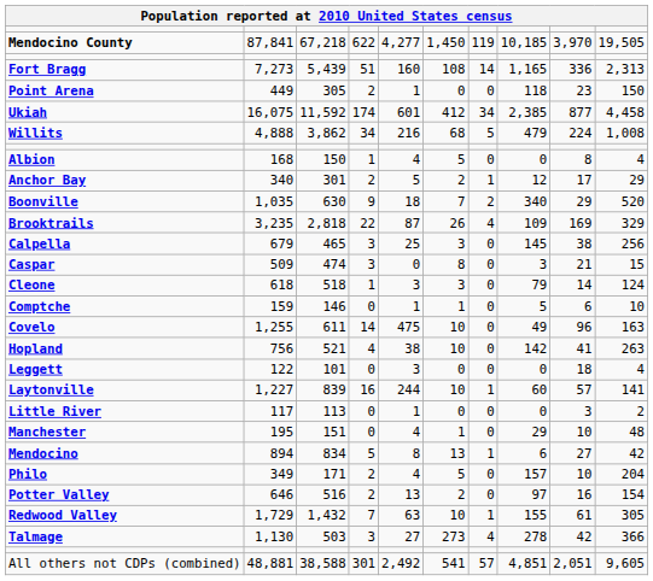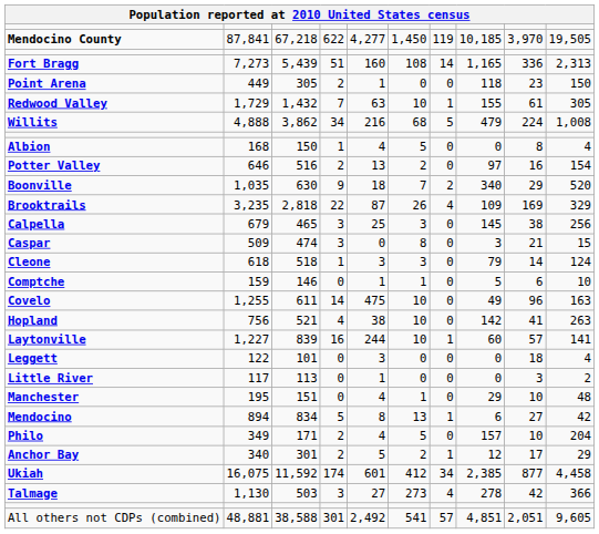 <table class="wikitable collapsible collapsed">
 <tr>
 <th colspan=10>Population reported at <a href='#'>2010 United States census</a></th>
 </tr>
 <tr>
 <td></td>
 <td></td>
 <td></td>
 <td></td>
 <td></td>
 <td></td>
 <td></td>
 <td></td>
 <td></td>
 <td></td>
 </tr>
 <tr>
 <td><strong> Mendocino County</strong></td>
 <td align="right">87,841</td>
 <td align="right">67,218</td>
 <td align="right">622</td>
 <td align="right">4,277</td>
 <td align="right">1,450</td>
 <td align="right">119</td>
 <td align="right">10,185</td>
 <td align="right">3,970</td>
 <td align="right">19,505</td>
 </tr>
 <tr>
 <td></td>
 <td></td>
 <td></td>
 <td></td>
 <td></td>
 <td></td>
 <td></td>
 <td></td>
 <td></td>
 <td></td>
 </tr>
 <tr>
 <td><strong><a href='#'>Fort Bragg</a></strong></td>
 <td align="right">7,273</td>
 <td align="right">5,439</td>
 <td align="right">51</td>
 <td align="right">160</td>
 <td align="right">108</td>
 <td align="right">14</td>
 <td align="right">1,165</td>
 <td align="right">336</td>
 <td align="right">2,313</td>
 </tr>
 <tr>
 <td><strong><a href='#'>Point Arena</a></strong></td>
 <td align="right">449</td>
 <td align="right">305</td>
 <td align="right">2</td>
 <td align="right">1</td>
 <td align="right">0</td>
 <td align="right">0</td>
 <td align="right">118</td>
 <td align="right">23</td>
 <td align="right">150</td>
 </tr>
 <tr>
-<td><strong><a href='#'>Ukiah</a></strong></td>
-<td align="right">16,075</td>
-<td align="right">11,592</td>
-<td align="right">174</td>
-<td align="right">601</td>
-<td align="right">412</td>
-<td align="right">34</td>
-<td align="right">2,385</td>
-<td align="right">877</td>
-<td align="right">4,458</td>
+<td><strong><a href='#'>Redwood Valley</a></strong></td>
+<td align="right">1,729</td>
+<td align="right">1,432</td>
+<td align="right">7</td>
+<td align="right">63</td>
+<td align="right">10</td>
+<td align="right">1</td>
+<td align="right">155</td>
+<td align="right">61</td>
+<td align="right">305</td>
 </tr>
 <tr>
 <td><strong><a href='#'>Willits</a></strong></td>
 <td align="right">4,888</td>
 <td align="right">3,862</td>
 <td align="right">34</td>
 <td align="right">216</td>
 <td align="right">68</td>
 <td align="right">5</td>
 <td align="right">479</td>
 <td align="right">224</td>
 <td align="right">1,008</td>
 </tr>
 <tr>
 <td></td>
 <td></td>
 <td></td>
 <td></td>
 <td></td>
 <td></td>
 <td></td>
 <td></td>
 <td></td>
 <td></td>
 </tr>
 <tr>
 <td><strong><a href='#'>Albion</a></strong></td>
 <td align="right">168</td>
 <td align="right">150</td>
 <td align="right">1</td>
 <td align="right">4</td>
 <td align="right">5</td>
 <td align="right">0</td>
 <td align="right">0</td>
 <td align="right">8</td>
 <td align="right">4</td>
 </tr>
 <tr>
-<td><strong><a href='#'>Anchor Bay</a></strong></td>
-<td align="right">340</td>
-<td align="right">301</td>
+<td><strong><a href='#'>Potter Valley</a></strong></td>
+<td align="right">646</td>
+<td align="right">516</td>
 <td align="right">2</td>
-<td align="right">5</td>
+<td align="right">13</td>
 <td align="right">2</td>
-<td align="right">1</td>
-<td align="right">12</td>
-<td align="right">17</td>
-<td align="right">29</td>
+<td align="right">0</td>
+<td align="right">97</td>
+<td align="right">16</td>
+<td align="right">154</td>
 </tr>
 <tr>
 <td><strong><a href='#'>Boonville</a></strong></td>
 <td align="right">1,035</td>
 <td align="right">630</td>
 <td align="right">9</td>
 <td align="right">18</td>
 <td align="right">7</td>
 <td align="right">2</td>
 <td align="right">340</td>
 <td align="right">29</td>
 <td align="right">520</td>
 </tr>
 <tr>
 <td><strong><a href='#'>Brooktrails</a></strong></td>
 <td align="right">3,235</td>
 <td align="right">2,818</td>
 <td align="right">22</td>
 <td align="right">87</td>
 <td align="right">26</td>
 <td align="right">4</td>
 <td align="right">109</td>
 <td align="right">169</td>
 <td align="right">329</td>
 </tr>
 <tr>
 <td><strong><a href='#'>Calpella</a></strong></td>
 <td align="right">679</td>
 <td align="right">465</td>
 <td align="right">3</td>
 <td align="right">25</td>
 <td align="right">3</td>
 <td align="right">0</td>
 <td align="right">145</td>
 <td align="right">38</td>
 <td align="right">256</td>
 </tr>
 <tr>
 <td><strong><a href='#'>Caspar</a></strong></td>
 <td align="right">509</td>
 <td align="right">474</td>
 <td align="right">3</td>
 <td align="right">0</td>
 <td align="right">8</td>
 <td align="right">0</td>
 <td align="right">3</td>
 <td align="right">21</td>
 <td align="right">15</td>
 </tr>
 <tr>
 <td><strong><a href='#'>Cleone</a></strong></td>
 <td align="right">618</td>
 <td align="right">518</td>
 <td align="right">1</td>
 <td align="right">3</td>
 <td align="right">3</td>
 <td align="right">0</td>
 <td align="right">79</td>
 <td align="right">14</td>
 <td align="right">124</td>
 </tr>
 <tr>
 <td><strong><a href='#'>Comptche</a></strong></td>
 <td align="right">159</td>
 <td align="right">146</td>
 <td align="right">0</td>
 <td align="right">1</td>
 <td align="right">1</td>
 <td align="right">0</td>
 <td align="right">5</td>
 <td align="right">6</td>
 <td align="right">10</td>
 </tr>
 <tr>
 <td><strong><a href='#'>Covelo</a></strong></td>
 <td align="right">1,255</td>
 <td align="right">611</td>
 <td align="right">14</td>
 <td align="right">475</td>
 <td align="right">10</td>
 <td align="right">0</td>
 <td align="right">49</td>
 <td align="right">96</td>
 <td align="right">163</td>
 </tr>
 <tr>
 <td><strong><a href='#'>Hopland</a></strong></td>
 <td align="right">756</td>
 <td align="right">521</td>
 <td align="right">4</td>
 <td align="right">38</td>
 <td align="right">10</td>
 <td align="right">0</td>
 <td align="right">142</td>
 <td align="right">41</td>
 <td align="right">263</td>
 </tr>
 <tr>
+<td><strong><a href='#'>Laytonville</a></strong></td>
+<td align="right">1,227</td>
+<td align="right">839</td>
+<td align="right">16</td>
+<td align="right">244</td>
+<td align="right">10</td>
+<td align="right">1</td>
+<td align="right">60</td>
+<td align="right">57</td>
+<td align="right">141</td>
+</tr>
+<tr>
 <td><strong><a href='#'>Leggett</a></strong></td>
 <td align="right">122</td>
 <td align="right">101</td>
 <td align="right">0</td>
 <td align="right">3</td>
 <td align="right">0</td>
 <td align="right">0</td>
 <td align="right">0</td>
 <td align="right">18</td>
 <td align="right">4</td>
-</tr>
-<tr>
-<td><strong><a href='#'>Laytonville</a></strong></td>
-<td align="right">1,227</td>
-<td align="right">839</td>
-<td align="right">16</td>
-<td align="right">244</td>
-<td align="right">10</td>
-<td align="right">1</td>
-<td align="right">60</td>
-<td align="right">57</td>
-<td align="right">141</td>
 </tr>
 <tr>
 <td><strong><a href='#'>Little River</a></strong></td>
 <td align="right">117</td>
 <td align="right">113</td>
 <td align="right">0</td>
 <td align="right">1</td>
 <td align="right">0</td>
 <td align="right">0</td>
 <td align="right">0</td>
 <td align="right">3</td>
 <td align="right">2</td>
 </tr>
 <tr>
 <td><strong><a href='#'>Manchester</a></strong></td>
 <td align="right">195</td>
 <td align="right">151</td>
 <td align="right">0</td>
 <td align="right">4</td>
 <td align="right">1</td>
 <td align="right">0</td>
 <td align="right">29</td>
 <td align="right">10</td>
 <td align="right">48</td>
 </tr>
 <tr>
 <td><strong><a href='#'>Mendocino</a></strong></td>
 <td align="right">894</td>
 <td align="right">834</td>
 <td align="right">5</td>
 <td align="right">8</td>
 <td align="right">13</td>
 <td align="right">1</td>
 <td align="right">6</td>
 <td align="right">27</td>
 <td align="right">42</td>
 </tr>
 <tr>
 <td><strong><a href='#'>Philo</a></strong></td>
 <td align="right">349</td>
 <td align="right">171</td>
 <td align="right">2</td>
 <td align="right">4</td>
 <td align="right">5</td>
 <td align="right">0</td>
 <td align="right">157</td>
 <td align="right">10</td>
 <td align="right">204</td>
 </tr>
 <tr>
-<td><strong><a href='#'>Potter Valley</a></strong></td>
-<td align="right">646</td>
-<td align="right">516</td>
+<td><strong><a href='#'>Anchor Bay</a></strong></td>
+<td align="right">340</td>
+<td align="right">301</td>
 <td align="right">2</td>
-<td align="right">13</td>
+<td align="right">5</td>
 <td align="right">2</td>
-<td align="right">0</td>
-<td align="right">97</td>
-<td align="right">16</td>
-<td align="right">154</td>
+<td align="right">1</td>
+<td align="right">12</td>
+<td align="right">17</td>
+<td align="right">29</td>
 </tr>
 <tr>
-<td><strong><a href='#'>Redwood Valley</a></strong></td>
-<td align="right">1,729</td>
-<td align="right">1,432</td>
-<td align="right">7</td>
-<td align="right">63</td>
-<td align="right">10</td>
-<td align="right">1</td>
-<td align="right">155</td>
-<td align="right">61</td>
-<td align="right">305</td>
+<td><strong><a href='#'>Ukiah</a></strong></td>
+<td align="right">16,075</td>
+<td align="right">11,592</td>
+<td align="right">174</td>
+<td align="right">601</td>
+<td align="right">412</td>
+<td align="right">34</td>
+<td align="right">2,385</td>
+<td align="right">877</td>
+<td align="right">4,458</td>
 </tr>
 <tr>
 <td><strong><a href='#'>Talmage</a></strong></td>
 <td align="right">1,130</td>
 <td align="right">503</td>
 <td align="right">3</td>
 <td align="right">27</td>
 <td align="right">273</td>
 <td align="right">4</td>
 <td align="right">278</td>
 <td align="right">42</td>
 <td align="right">366</td>
 </tr>
 <tr>
 <td></td>
 <td></td>
 <td></td>
 <td></td>
 <td></td>
 <td></td>
 <td></td>
 <td></td>
 <td></td>
 <td></td>
 </tr>
 <tr>
 <td>All others not CDPs (combined)</td>
 <td align="right">48,881</td>
 <td align="right">38,588</td>
 <td align="right">301</td>
 <td align="right">2,492</td>
 <td align="right">541</td>
 <td align="right">57</td>
 <td align="right">4,851</td>
 <td align="right">2,051</td>
 <td align="right">9,605</td>
 </tr>
 </table>
